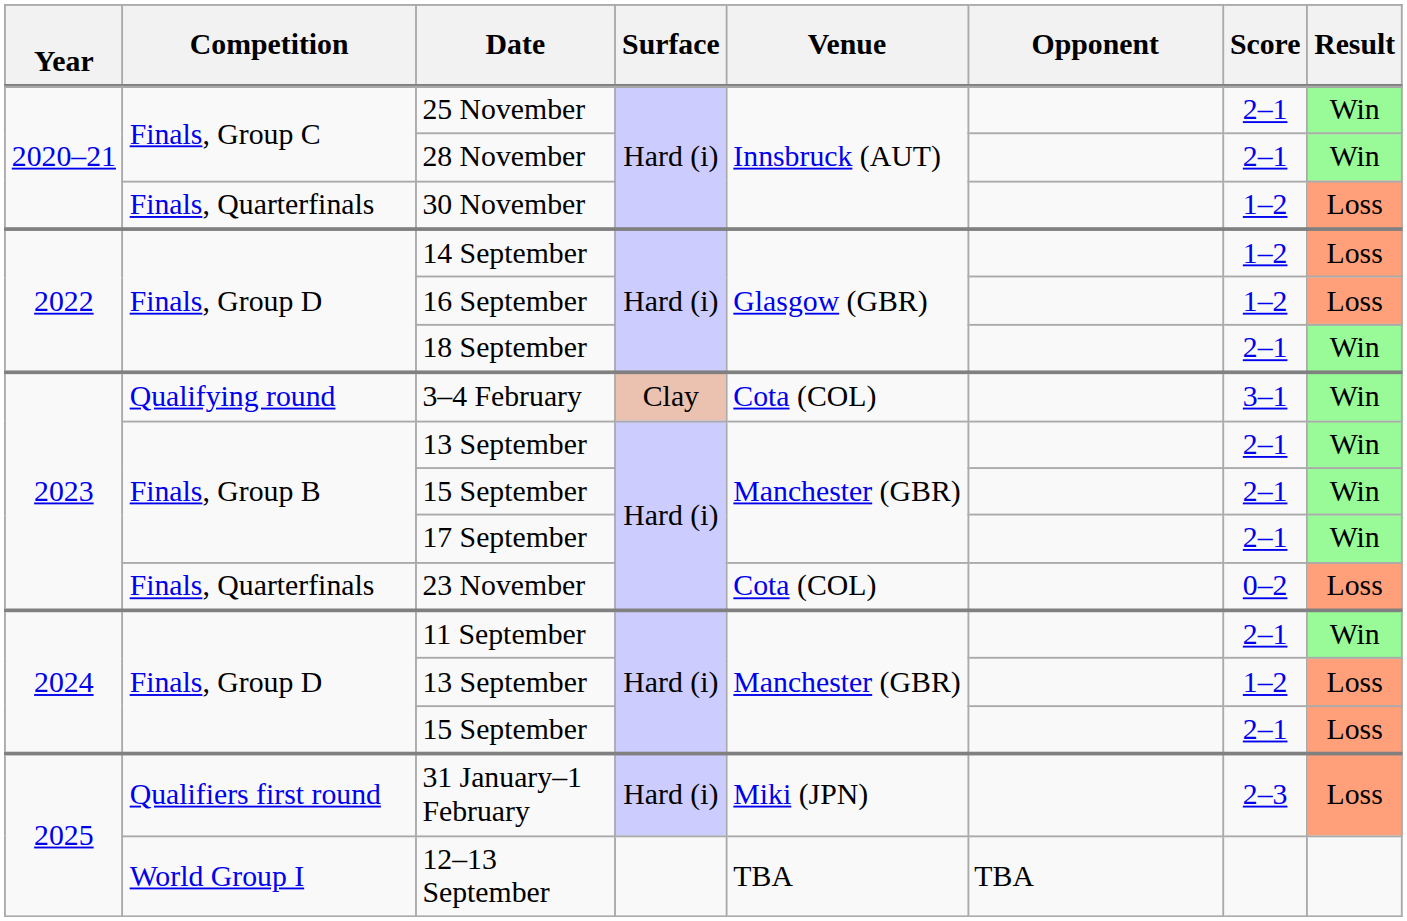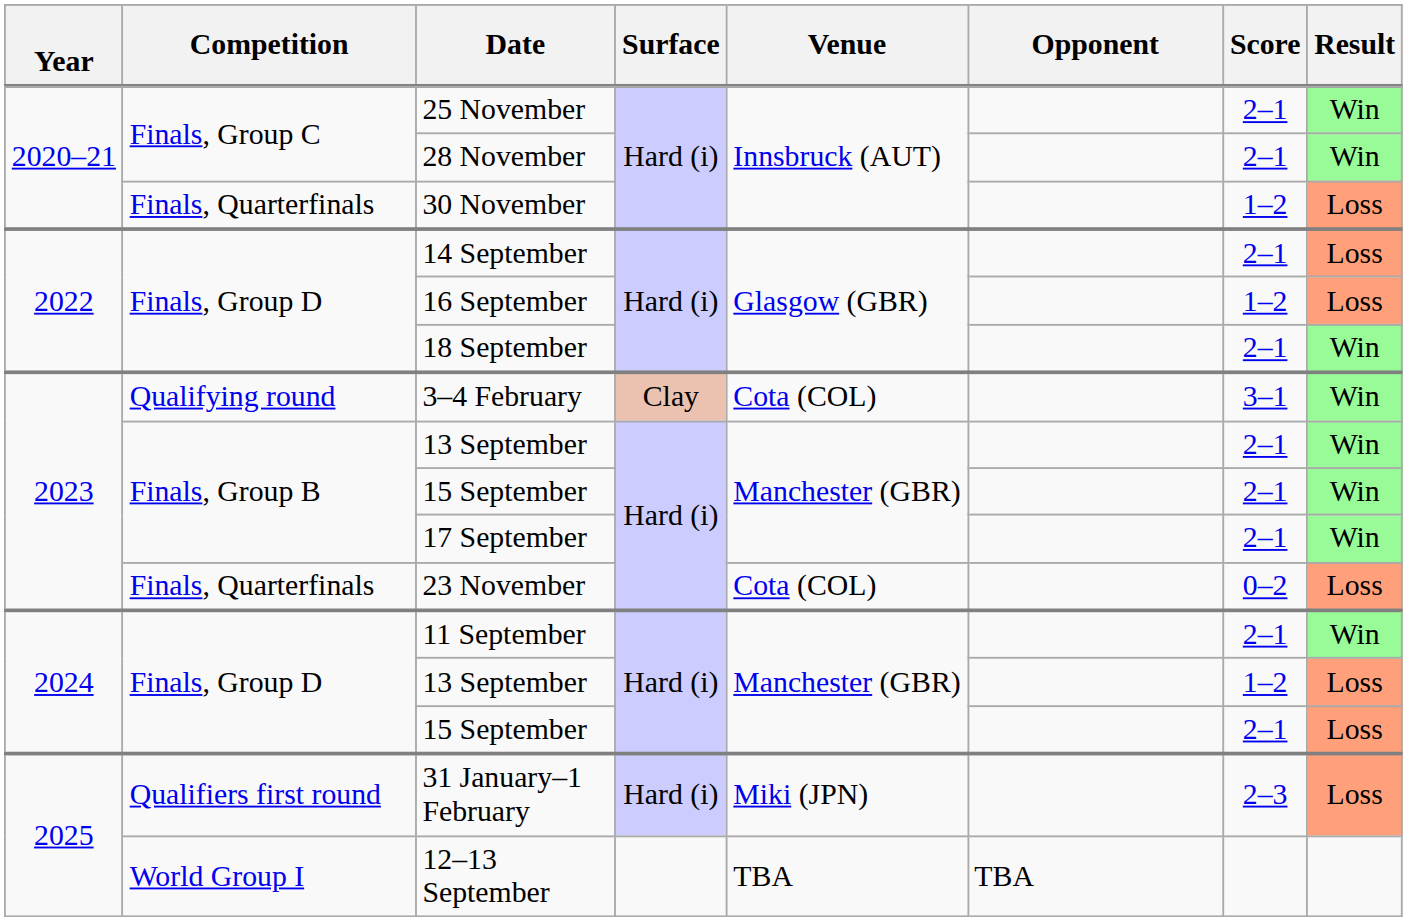 <table class="wikitable collapsible sortable nowrap">
 <tr>
 <th scope="col"><br> Year</th>
 <th scope="col" width=150>Competition</th>
 <th scope="col" width=100>Date</th>
 <th scope="col">Surface</th>
 <th scope="col">Venue</th>
 <th scope="col" width=130>Opponent</th>
 <th scope="col">Score</th>
 <th scope="col">Result</th>
 </tr>
 <tr style="border-top:2px solid gray;">
 </tr>
 <tr>
 <td align="center" rowspan="3"><a href='#'>2020–21</a></td>
 <td rowspan="2"><a href='#'>Finals</a>, Group C</td>
 <td>25 November</td>
 <td align="center" rowspan="3" bgcolor=ccccff>Hard (i)</td>
 <td rowspan="3"><a href='#'>Innsbruck</a> (AUT)</td>
 <td></td>
 <td align="center"><a href='#'>2–1</a></td>
 <td align="center" bgcolor="#98FB98">Win</td>
 </tr>
 <tr>
 <td>28 November</td>
 <td></td>
 <td align="center"><a href='#'>2–1</a></td>
 <td align="center" bgcolor="#98FB98">Win</td>
 </tr>
 <tr>
 <td><a href='#'>Finals</a>, Quarterfinals</td>
 <td>30 November</td>
 <td></td>
 <td align="center"><a href='#'>1–2</a></td>
 <td align="center" bgcolor="#FFA07A">Loss</td>
 </tr>
 <tr style="border-top:2px solid gray;">
 <td align="center" rowspan="3"><a href='#'>2022</a></td>
 <td rowspan="3"><a href='#'>Finals</a>, Group D</td>
 <td>14 September</td>
 <td align="center" rowspan="3" bgcolor=ccccff>Hard (i)</td>
 <td rowspan="3"><a href='#'>Glasgow</a> (GBR)</td>
 <td></td>
-<td align="center"><a href='#'>1–2</a></td>
+<td align="center"><a href='#'>2–1</a></td>
 <td align="center" bgcolor="#FFA07A">Loss</td>
 </tr>
 <tr>
 <td>16 September</td>
 <td></td>
 <td align="center"><a href='#'>1–2</a></td>
 <td align="center" bgcolor="#FFA07A">Loss</td>
 </tr>
 <tr>
 <td>18 September</td>
 <td></td>
 <td align="center"><a href='#'>2–1</a></td>
 <td align="center" bgcolor="#98FB98">Win</td>
 </tr>
 <tr style="border-top:2px solid gray;">
 <td align="center" rowspan="5"><a href='#'>2023</a></td>
 <td><a href='#'>Qualifying round</a></td>
 <td>3–4 February</td>
 <td align="center" bgcolor=ebc2af>Clay</td>
 <td><a href='#'>Cota</a> (COL)</td>
 <td></td>
 <td align="center"><a href='#'>3–1</a></td>
 <td align="center" bgcolor="#98FB98">Win</td>
 </tr>
 <tr>
 <td rowspan="3"><a href='#'>Finals</a>, Group B</td>
 <td>13 September</td>
 <td align="center" rowspan="4" bgcolor=ccccff>Hard (i)</td>
 <td rowspan="3"><a href='#'>Manchester</a> (GBR)</td>
 <td></td>
 <td align="center"><a href='#'>2–1</a></td>
 <td align="center" bgcolor="#98FB98">Win</td>
 </tr>
 <tr>
 <td>15 September</td>
 <td></td>
 <td align="center"><a href='#'>2–1</a></td>
 <td align="center"  bgcolor="#98FB98">Win</td>
 </tr>
 <tr>
 <td>17 September</td>
 <td></td>
 <td align="center"><a href='#'>2–1</a></td>
 <td align="center" bgcolor="#98FB98">Win</td>
 </tr>
 <tr>
 <td><a href='#'>Finals</a>, Quarterfinals</td>
 <td>23 November</td>
 <td><a href='#'>Cota</a> (COL)</td>
 <td></td>
 <td align="center"><a href='#'>0–2</a></td>
 <td align="center" bgcolor="#FFA07A">Loss</td>
 </tr>
 <tr style="border-top:2px solid gray;">
 <td align="center" rowspan="3"><a href='#'>2024</a></td>
 <td rowspan="3"><a href='#'>Finals</a>, Group D</td>
 <td>11 September</td>
 <td align="center" rowspan="3" bgcolor=ccccff>Hard (i)</td>
 <td rowspan="3"><a href='#'>Manchester</a> (GBR)</td>
 <td></td>
 <td align="center"><a href='#'>2–1</a></td>
 <td align="center" bgcolor="#98FB98">Win</td>
 </tr>
 <tr>
 <td>13 September</td>
 <td></td>
 <td align="center"><a href='#'>1–2</a></td>
 <td align="center" bgcolor="#FFA07A">Loss</td>
 </tr>
 <tr>
 <td>15 September</td>
 <td></td>
 <td align="center"><a href='#'>2–1</a></td>
 <td align="center" bgcolor="#FFA07A">Loss</td>
 </tr>
 <tr style="border-top:2px solid gray;">
 <td align="center" rowspan="2"><a href='#'>2025</a></td>
 <td><a href='#'>Qualifiers first round</a></td>
 <td>31 January–1 February</td>
 <td align="center" bgcolor=ccccff>Hard (i)</td>
 <td><a href='#'>Miki</a> (JPN)</td>
 <td></td>
 <td align="center"><a href='#'>2–3</a></td>
 <td align="center" bgcolor="#FFA07A">Loss</td>
 </tr>
 <tr>
 <td><a href='#'>World Group I</a></td>
 <td>12–13 September</td>
 <td align="center" bgcolor=></td>
 <td>TBA</td>
 <td>TBA</td>
 <td align="center"></td>
 <td align="center" bgcolor=></td>
 </tr>
 </table>
